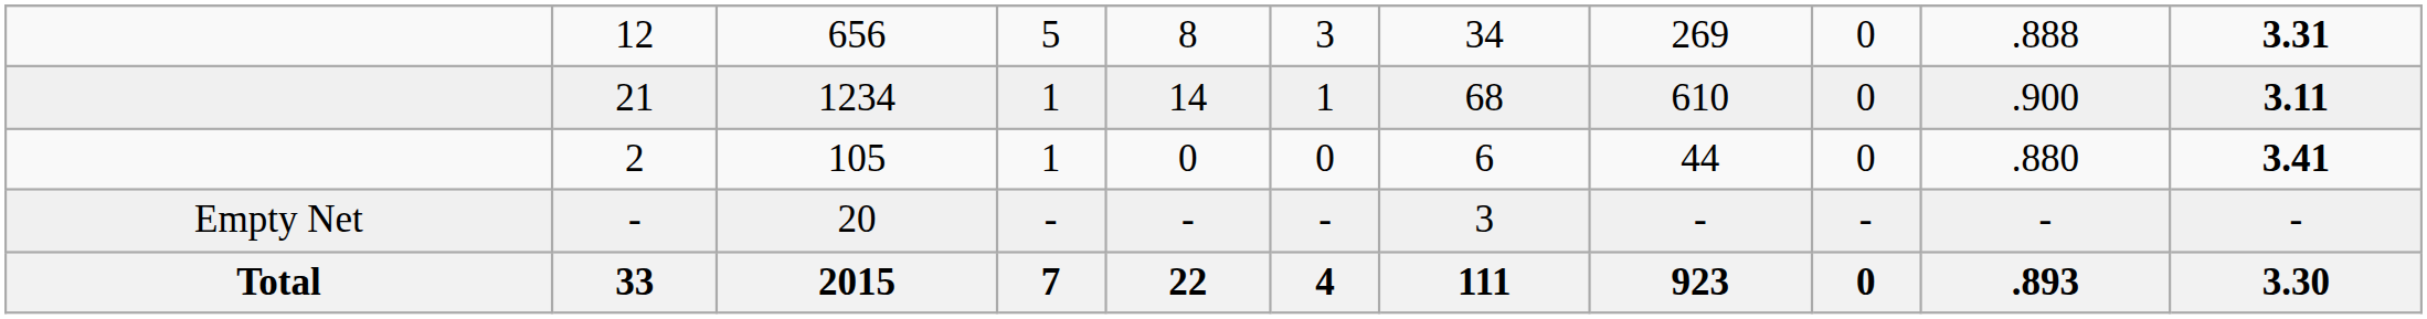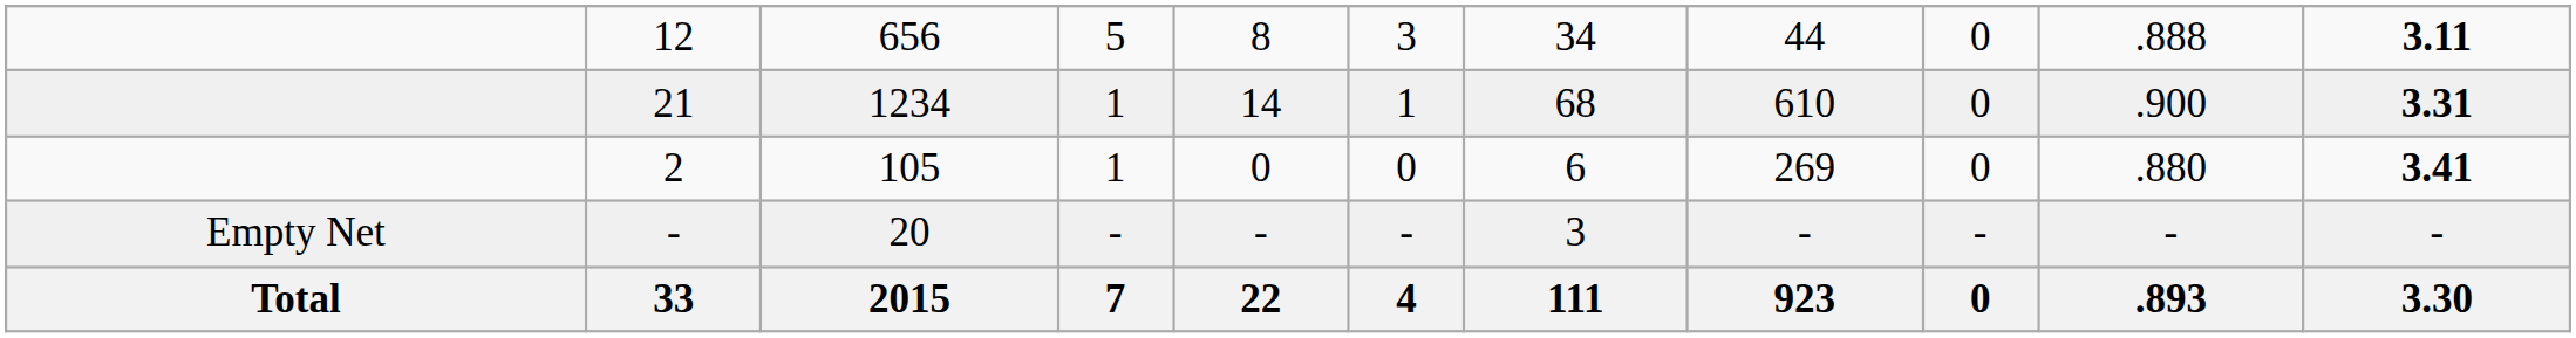 <table class="wikitable sortable" width ="1000">
 <tr align="center">
 </tr>
 <tr align="center" bgcolor="">
 <td></td>
 <td>12</td>
 <td>656</td>
 <td>5</td>
 <td>8</td>
 <td>3</td>
 <td>34</td>
-<td>269</td>
+<td>44</td>
 <td>0</td>
 <td>.888</td>
-<td><strong>3.31</strong></td>
+<td><strong>3.11</strong></td>
 </tr>
 <tr align="center" bgcolor="f0f0f0">
 <td></td>
 <td>21</td>
 <td>1234</td>
 <td>1</td>
 <td>14</td>
 <td>1</td>
 <td>68</td>
 <td>610</td>
 <td>0</td>
 <td>.900</td>
-<td><strong>3.11</strong></td>
+<td><strong>3.31</strong></td>
 </tr>
 <tr align="center" bgcolor="">
 <td></td>
 <td>2</td>
 <td>105</td>
 <td>1</td>
 <td>0</td>
 <td>0</td>
 <td>6</td>
-<td>44</td>
+<td>269</td>
 <td>0</td>
 <td>.880</td>
 <td><strong>3.41</strong></td>
 </tr>
 <tr align="center" bgcolor="f0f0f0">
 <td>Empty Net</td>
 <td>-</td>
 <td>20</td>
 <td>-</td>
 <td>-</td>
 <td>-</td>
 <td>3</td>
 <td>-</td>
 <td>-</td>
 <td>-</td>
 <td>-</td>
 </tr>
 <tr>
 <th>Total</th>
 <th>33</th>
 <th>2015</th>
 <th>7</th>
 <th>22</th>
 <th>4</th>
 <th>111</th>
 <th>923</th>
 <th>0</th>
 <th>.893</th>
 <th>3.30</th>
 </tr>
 </table>
